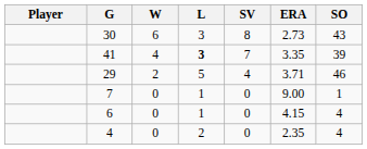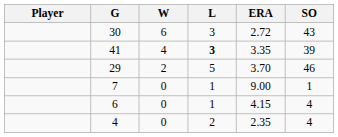 <table class="wikitable sortable">
 <tr>
 <th bgcolor="#DDDDFF" width="16%">Player</th>
 <th bgcolor="#DDDDFF" width="9%">G</th>
 <th bgcolor="#DDDDFF" width="9%">W</th>
 <th bgcolor="#DDDDFF" width="9%">L</th>
-<th bgcolor="#DDDDFF" width="9%">SV</th>
 <th bgcolor="#DDDDFF" width="9%">ERA</th>
 <th bgcolor="#DDDDFF" width="9%">SO</th>
 </tr>
 <tr align="center">
 <td></td>
 <td>30</td>
 <td>6</td>
 <td>3</td>
-<td>8</td>
-<td>2.73</td>
+<td>2.72</td>
 <td>43</td>
 </tr>
 <tr align=center>
 <td></td>
 <td>41</td>
 <td>4</td>
 <td><strong>3</strong></td>
-<td>7</td>
 <td>3.35</td>
 <td>39</td>
 </tr>
 <tr align="center">
 <td></td>
 <td>29</td>
 <td>2</td>
 <td>5</td>
-<td>4</td>
-<td>3.71</td>
+<td>3.70</td>
 <td>46</td>
 </tr>
 <tr align="center">
 <td></td>
 <td>7</td>
 <td>0</td>
 <td>1</td>
-<td>0</td>
 <td>9.00</td>
 <td>1</td>
 </tr>
 <tr align="center">
 <td></td>
 <td>6</td>
 <td>0</td>
 <td>1</td>
-<td>0</td>
 <td>4.15</td>
 <td>4</td>
 </tr>
 <tr align="center">
 <td></td>
 <td>4</td>
 <td>0</td>
 <td>2</td>
-<td>0</td>
 <td>2.35</td>
 <td>4</td>
 </tr>
 </table>
